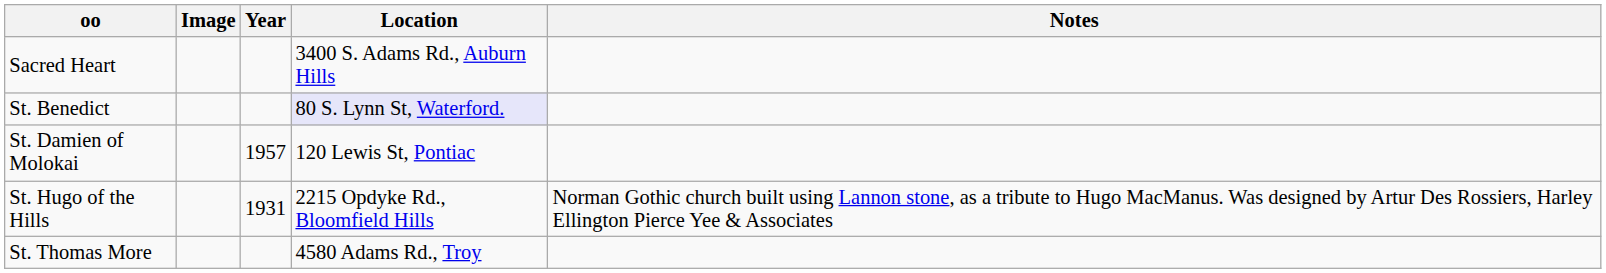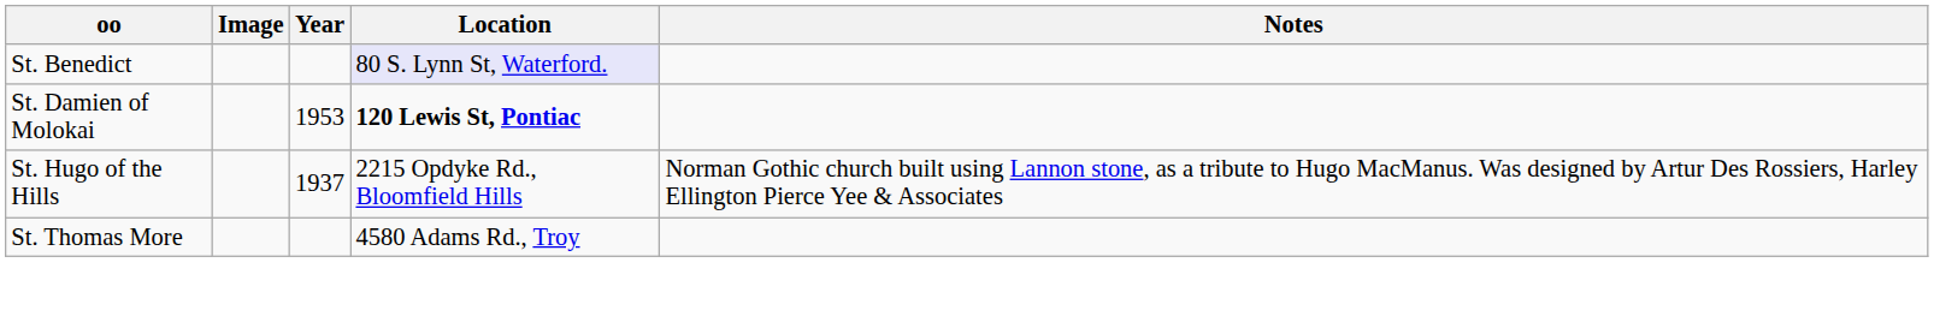 <table class="wikitable sortable">
 <tr>
 <th>oo</th>
 <th class="unsortable">Image</th>
 <th>Year</th>
 <th class="unsortable">Location</th>
 <th class="unsortable">Notes</th>
-</tr>
-<tr>
-<td>Sacred Heart</td>
-<td></td>
-<td></td>
-<td>3400 S. Adams Rd., <a href='#'>Auburn Hills</a></td>
-<td></td>
 </tr>
 <tr>
 <td>St. Benedict</td>
 <td></td>
 <td></td>
 <td style="background: lavender;">80 S. Lynn St, <a href='#'>Waterford.</a></td>
 <td></td>
 </tr>
 <tr>
 <td>St. Damien of Molokai</td>
 <td></td>
-<td>1957</td>
-<td>120 Lewis St, <a href='#'>Pontiac</a></td>
+<td>1953</td>
+<td><strong>120 Lewis St, <a href='#'>Pontiac</a></strong></td>
 <td></td>
 </tr>
 <tr>
 <td>St. Hugo of the Hills</td>
 <td></td>
-<td>1931</td>
+<td>1937</td>
 <td>2215 Opdyke Rd., <a href='#'>Bloomfield Hills</a></td>
 <td>Norman Gothic church built using <a href='#'>Lannon stone</a>, as a tribute to Hugo MacManus. Was designed by Artur Des Rossiers, Harley Ellington Pierce Yee & Associates</td>
 </tr>
 <tr>
 <td>St. Thomas More</td>
 <td></td>
 <td></td>
 <td>4580 Adams Rd., <a href='#'>Troy</a></td>
 <td></td>
 </tr>
 </table>
